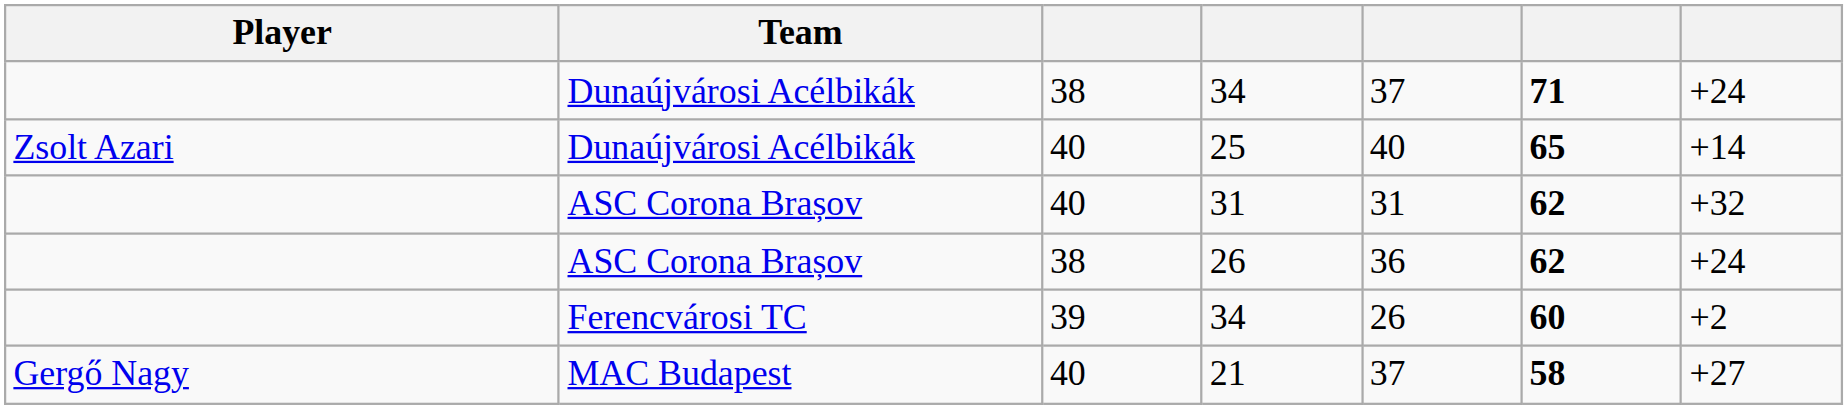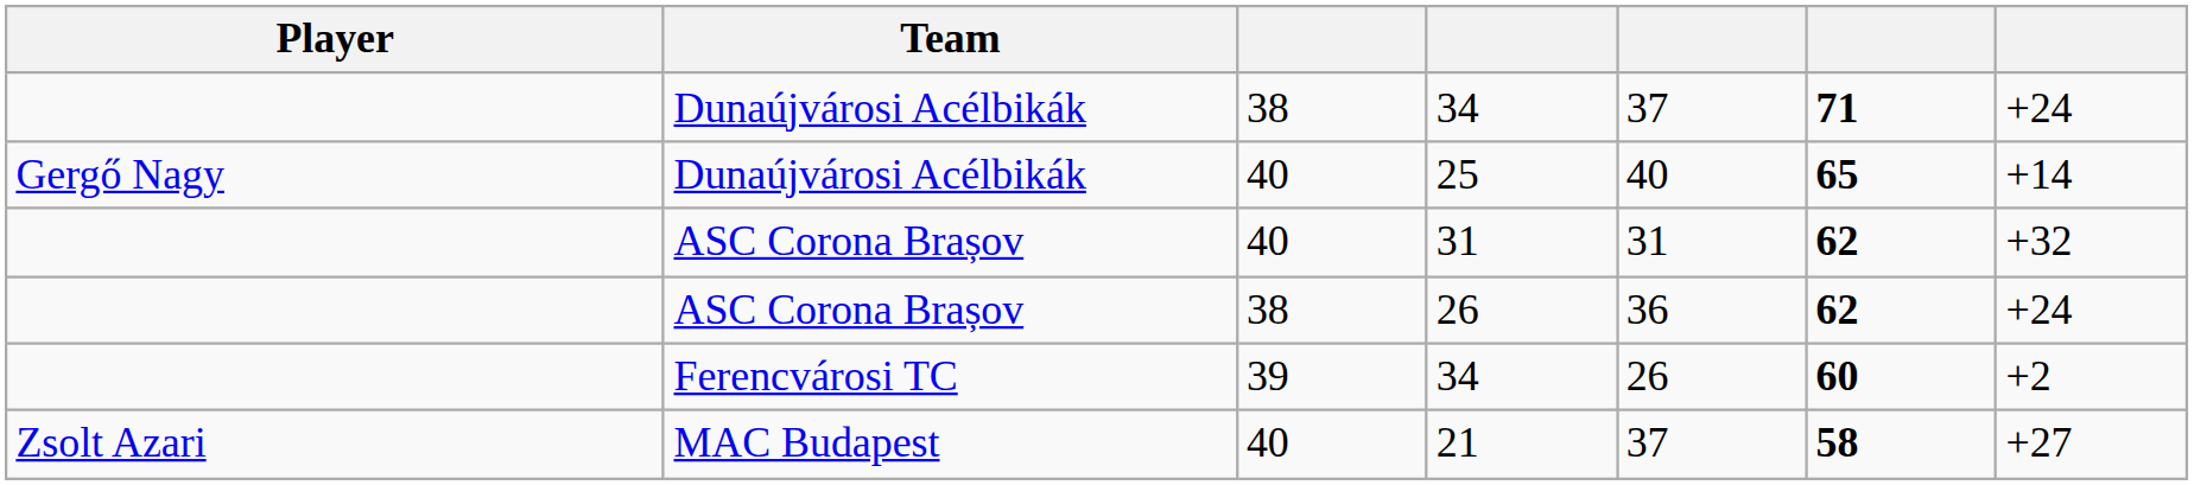 <table class="wikitable sortable"ázat>
 <tr>
 <th style="width: 15em;">Player</th>
 <th style="width: 13em;">Team</th>
 <th style="width: 4em;"></th>
 <th style="width: 4em;"></th>
 <th style="width: 4em;"></th>
 <th style="width: 4em;"></th>
 <th style="width: 4em;"></th>
 </tr>
 <tr>
 <td> </td>
 <td><a href='#'>Dunaújvárosi Acélbikák</a></td>
 <td>38</td>
 <td>34</td>
 <td>37</td>
 <td><strong>71</strong></td>
 <td>+24</td>
 </tr>
 <tr>
-<td> <a href='#'>Zsolt Azari</a></td>
+<td> <a href='#'>Gergő Nagy</a></td>
 <td><a href='#'>Dunaújvárosi Acélbikák</a></td>
 <td>40</td>
 <td>25</td>
 <td>40</td>
 <td><strong>65</strong></td>
 <td>+14</td>
 </tr>
 <tr>
 <td> </td>
 <td><a href='#'>ASC Corona Brașov</a></td>
 <td>40</td>
 <td>31</td>
 <td>31</td>
 <td><strong>62</strong></td>
 <td>+32</td>
 </tr>
 <tr>
 <td> </td>
 <td><a href='#'>ASC Corona Brașov</a></td>
 <td>38</td>
 <td>26</td>
 <td>36</td>
 <td><strong>62</strong></td>
 <td>+24</td>
 </tr>
 <tr>
 <td> </td>
 <td><a href='#'>Ferencvárosi TC</a></td>
 <td>39</td>
 <td>34</td>
 <td>26</td>
 <td><strong>60</strong></td>
 <td>+2</td>
 </tr>
 <tr>
-<td> <a href='#'>Gergő Nagy</a></td>
+<td> <a href='#'>Zsolt Azari</a></td>
 <td><a href='#'>MAC Budapest</a></td>
 <td>40</td>
 <td>21</td>
 <td>37</td>
 <td><strong>58</strong></td>
 <td>+27</td>
 </tr>
 </table>
